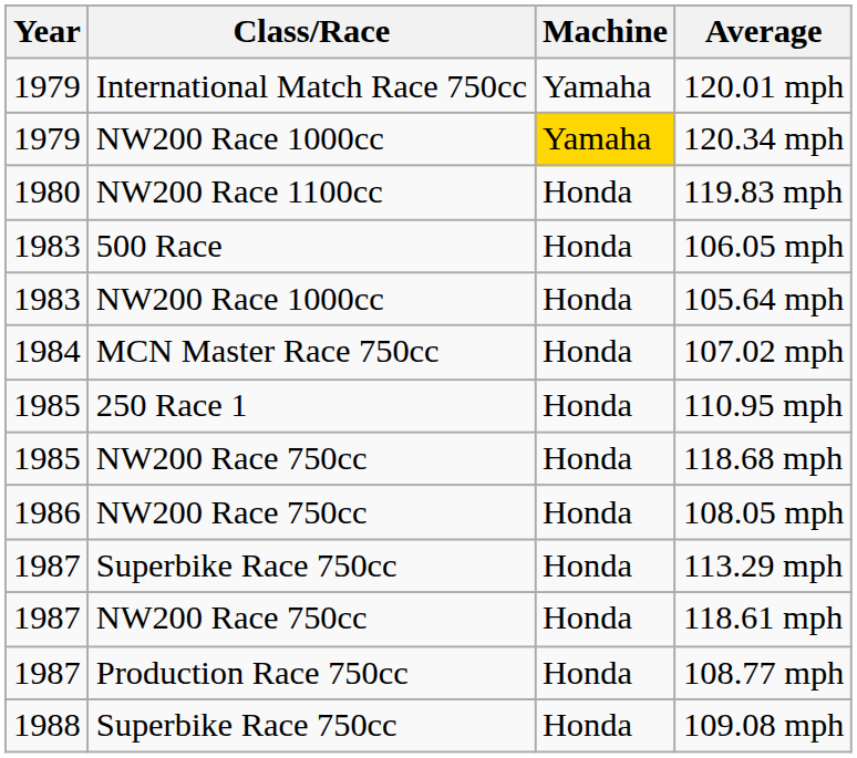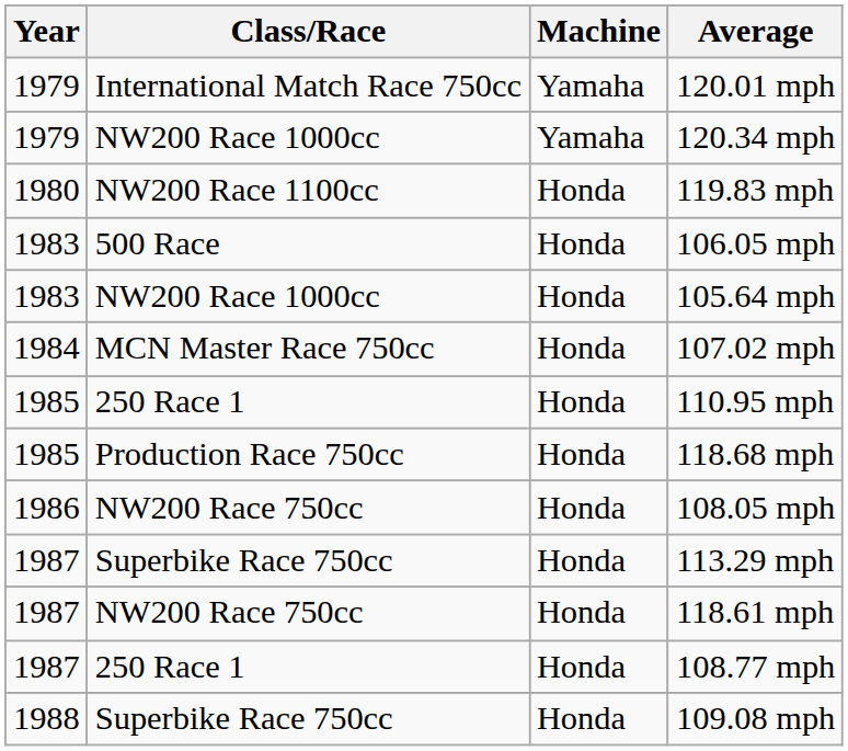 <table class="wikitable" border="1">
 <tr>
 <th>Year</th>
 <th>Class/Race</th>
 <th>Machine</th>
 <th>Average</th>
 </tr>
 <tr>
 <td>1979</td>
 <td>International Match Race 750cc</td>
 <td>Yamaha</td>
 <td>120.01 mph</td>
 </tr>
 <tr>
 <td>1979</td>
 <td>NW200 Race 1000cc</td>
-<td style="background: gold;">Yamaha</td>
+<td>Yamaha</td>
 <td>120.34 mph</td>
 </tr>
 <tr>
 <td>1980</td>
 <td>NW200 Race 1100cc</td>
 <td>Honda</td>
 <td>119.83 mph</td>
 </tr>
 <tr>
 <td>1983</td>
 <td>500 Race</td>
 <td>Honda</td>
 <td>106.05 mph</td>
 </tr>
 <tr>
 <td>1983</td>
 <td>NW200 Race 1000cc</td>
 <td>Honda</td>
 <td>105.64 mph</td>
 </tr>
 <tr>
 <td>1984</td>
 <td>MCN Master Race 750cc</td>
 <td>Honda</td>
 <td>107.02 mph</td>
 </tr>
 <tr>
 <td>1985</td>
 <td>250 Race 1</td>
 <td>Honda</td>
 <td>110.95 mph</td>
 </tr>
 <tr>
 <td>1985</td>
-<td>NW200 Race 750cc</td>
+<td>Production Race 750cc</td>
 <td>Honda</td>
 <td>118.68 mph</td>
 </tr>
 <tr>
 <td>1986</td>
 <td>NW200 Race 750cc</td>
 <td>Honda</td>
 <td>108.05 mph</td>
 </tr>
 <tr>
 <td>1987</td>
 <td>Superbike Race 750cc</td>
 <td>Honda</td>
 <td>113.29 mph</td>
 </tr>
 <tr>
 <td>1987</td>
 <td>NW200 Race 750cc</td>
 <td>Honda</td>
 <td>118.61 mph</td>
 </tr>
 <tr>
 <td>1987</td>
-<td>Production Race 750cc</td>
+<td>250 Race 1</td>
 <td>Honda</td>
 <td>108.77 mph</td>
 </tr>
 <tr>
 <td>1988</td>
 <td>Superbike Race 750cc</td>
 <td>Honda</td>
 <td>109.08 mph</td>
 </tr>
 </table>
